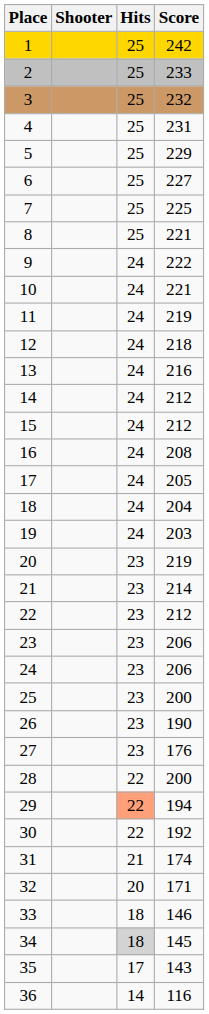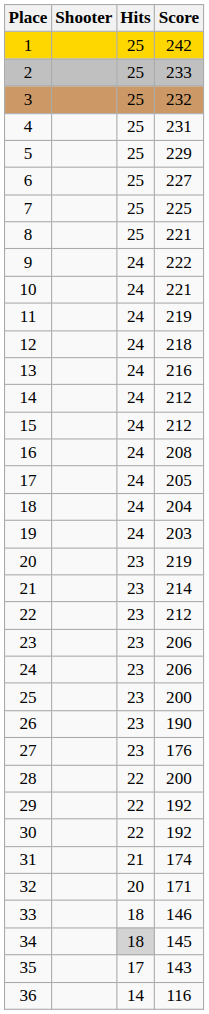 <table class=wikitable style="text-align:center">
 <tr>
 <th>Place</th>
 <th>Shooter</th>
 <th>Hits</th>
 <th>Score</th>
 </tr>
 <tr bgcolor=gold>
 <td>1</td>
 <td align=left></td>
 <td>25</td>
 <td>242</td>
 </tr>
 <tr bgcolor=silver>
 <td>2</td>
 <td align=left></td>
 <td>25</td>
 <td>233</td>
 </tr>
 <tr bgcolor=cc9966>
 <td>3</td>
 <td align=left></td>
 <td>25</td>
 <td>232</td>
 </tr>
 <tr>
 <td>4</td>
 <td align=left></td>
 <td>25</td>
 <td>231</td>
 </tr>
 <tr>
 <td>5</td>
 <td align=left></td>
 <td>25</td>
 <td>229</td>
 </tr>
 <tr>
 <td>6</td>
 <td align=left></td>
 <td>25</td>
 <td>227</td>
 </tr>
 <tr>
 <td>7</td>
 <td align=left></td>
 <td>25</td>
 <td>225</td>
 </tr>
 <tr>
 <td>8</td>
 <td align=left></td>
 <td>25</td>
 <td>221</td>
 </tr>
 <tr>
 <td>9</td>
 <td align=left></td>
 <td>24</td>
 <td>222</td>
 </tr>
 <tr>
 <td>10</td>
 <td align=left></td>
 <td>24</td>
 <td>221</td>
 </tr>
 <tr>
 <td>11</td>
 <td align=left></td>
 <td>24</td>
 <td>219</td>
 </tr>
 <tr>
 <td>12</td>
 <td align=left></td>
 <td>24</td>
 <td>218</td>
 </tr>
 <tr>
 <td>13</td>
 <td align=left></td>
 <td>24</td>
 <td>216</td>
 </tr>
 <tr>
 <td>14</td>
 <td align=left></td>
 <td>24</td>
 <td>212</td>
 </tr>
 <tr>
 <td>15</td>
 <td align=left></td>
 <td>24</td>
 <td>212</td>
 </tr>
 <tr>
 <td>16</td>
 <td align=left></td>
 <td>24</td>
 <td>208</td>
 </tr>
 <tr>
 <td>17</td>
 <td align=left></td>
 <td>24</td>
 <td>205</td>
 </tr>
 <tr>
 <td>18</td>
 <td align=left></td>
 <td>24</td>
 <td>204</td>
 </tr>
 <tr>
 <td>19</td>
 <td align=left></td>
 <td>24</td>
 <td>203</td>
 </tr>
 <tr>
 <td>20</td>
 <td align=left></td>
 <td>23</td>
 <td>219</td>
 </tr>
 <tr>
 <td>21</td>
 <td align=left></td>
 <td>23</td>
 <td>214</td>
 </tr>
 <tr>
 <td>22</td>
 <td align=left></td>
 <td>23</td>
 <td>212</td>
 </tr>
 <tr>
 <td>23</td>
 <td align=left></td>
 <td>23</td>
 <td>206</td>
 </tr>
 <tr>
 <td>24</td>
 <td align=left></td>
 <td>23</td>
 <td>206</td>
 </tr>
 <tr>
 <td>25</td>
 <td align=left></td>
 <td>23</td>
 <td>200</td>
 </tr>
 <tr>
 <td>26</td>
 <td align=left></td>
 <td>23</td>
 <td>190</td>
 </tr>
 <tr>
 <td>27</td>
 <td align=left></td>
 <td>23</td>
 <td>176</td>
 </tr>
 <tr>
 <td>28</td>
 <td align=left></td>
 <td>22</td>
 <td>200</td>
 </tr>
 <tr>
 <td>29</td>
 <td align=left></td>
-<td style="background: lightsalmon;">22</td>
-<td>194</td>
+<td>22</td>
+<td>192</td>
 </tr>
 <tr>
 <td>30</td>
 <td align=left></td>
 <td>22</td>
 <td>192</td>
 </tr>
 <tr>
 <td>31</td>
 <td align=left></td>
 <td>21</td>
 <td>174</td>
 </tr>
 <tr>
 <td>32</td>
 <td align=left></td>
 <td>20</td>
 <td>171</td>
 </tr>
 <tr>
 <td>33</td>
 <td align=left></td>
 <td>18</td>
 <td>146</td>
 </tr>
 <tr>
 <td>34</td>
 <td align=left></td>
 <td style="background: lightgrey;">18</td>
 <td>145</td>
 </tr>
 <tr>
 <td>35</td>
 <td align=left></td>
 <td>17</td>
 <td>143</td>
 </tr>
 <tr>
 <td>36</td>
 <td align=left></td>
 <td>14</td>
 <td>116</td>
 </tr>
 </table>
